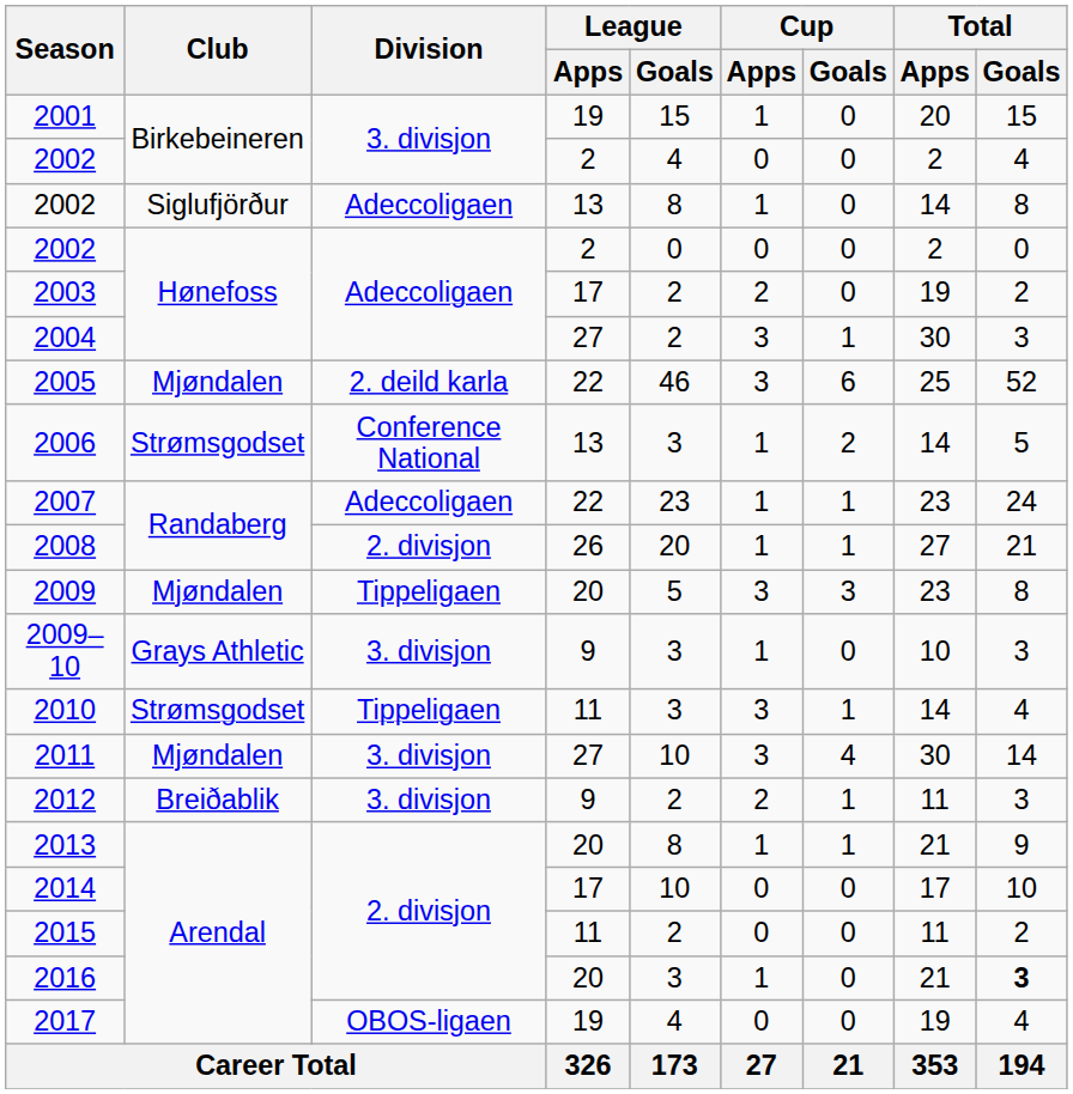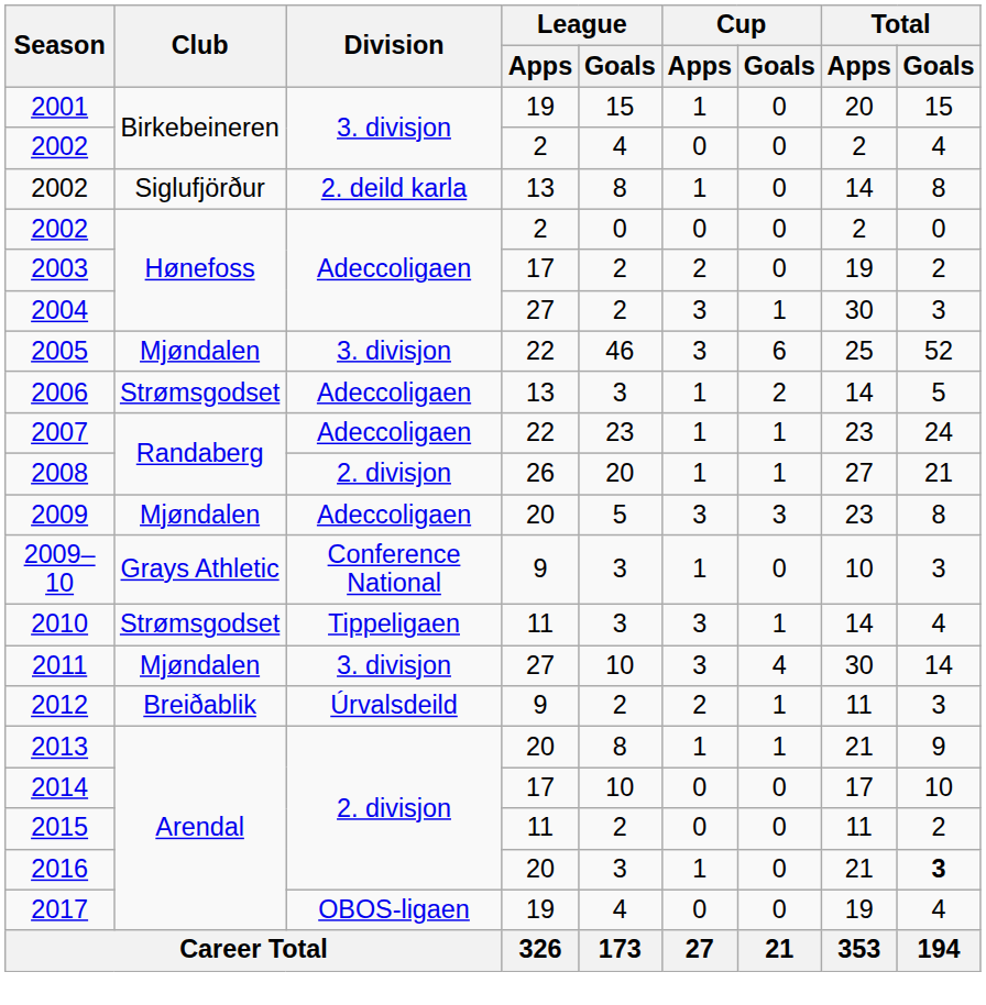 <table class="wikitable" style="text-align: center;">
 <tr>
 <th rowspan="2">Season</th>
 <th rowspan="2">Club</th>
 <th rowspan="2">Division</th>
 <th colspan="2">League</th>
 <th colspan="2">Cup</th>
 <th colspan="2">Total</th>
 </tr>
 <tr>
 <th>Apps</th>
 <th>Goals</th>
 <th>Apps</th>
 <th>Goals</th>
 <th>Apps</th>
 <th>Goals</th>
 </tr>
 <tr>
 <td><a href='#'>2001</a></td>
 <td rowspan="2" valign="center">Birkebeineren</td>
 <td rowspan="2" valign="center"><a href='#'>3. divisjon</a></td>
 <td>19</td>
 <td>15</td>
 <td>1</td>
 <td>0</td>
 <td>20</td>
 <td>15</td>
 </tr>
 <tr>
 <td><a href='#'>2002</a></td>
 <td>2</td>
 <td>4</td>
 <td>0</td>
 <td>0</td>
 <td>2</td>
 <td>4</td>
 </tr>
 <tr>
 <td>2002</td>
 <td rowspan="1" valign="center">Siglufjörður</td>
-<td rowspan="1" valign="center"><a href='#'>Adeccoligaen</a></td>
+<td rowspan="1" valign="center"><a href='#'>2. deild karla</a></td>
 <td>13</td>
 <td>8</td>
 <td>1</td>
 <td>0</td>
 <td>14</td>
 <td>8</td>
 </tr>
 <tr>
 <td><a href='#'>2002</a></td>
 <td rowspan="3" valign="center"><a href='#'>Hønefoss</a></td>
 <td rowspan="3" valign="center"><a href='#'>Adeccoligaen</a></td>
 <td>2</td>
 <td>0</td>
 <td>0</td>
 <td>0</td>
 <td>2</td>
 <td>0</td>
 </tr>
 <tr>
 <td><a href='#'>2003</a></td>
 <td>17</td>
 <td>2</td>
 <td>2</td>
 <td>0</td>
 <td>19</td>
 <td>2</td>
 </tr>
 <tr>
 <td><a href='#'>2004</a></td>
 <td>27</td>
 <td>2</td>
 <td>3</td>
 <td>1</td>
 <td>30</td>
 <td>3</td>
 </tr>
 <tr>
 <td><a href='#'>2005</a></td>
 <td rowspan="1" valign="center"><a href='#'>Mjøndalen</a></td>
-<td rowspan="1" valign="center"><a href='#'>2. deild karla</a></td>
+<td rowspan="1" valign="center"><a href='#'>3. divisjon</a></td>
 <td>22</td>
 <td>46</td>
 <td>3</td>
 <td>6</td>
 <td>25</td>
 <td>52</td>
 </tr>
 <tr>
 <td><a href='#'>2006</a></td>
 <td rowspan="1" valign="center"><a href='#'>Strømsgodset</a></td>
-<td rowspan="1" valign="center"><a href='#'>Conference National</a></td>
+<td rowspan="1" valign="center"><a href='#'>Adeccoligaen</a></td>
 <td>13</td>
 <td>3</td>
 <td>1</td>
 <td>2</td>
 <td>14</td>
 <td>5</td>
 </tr>
 <tr>
 <td><a href='#'>2007</a></td>
 <td rowspan="2" valign="center"><a href='#'>Randaberg</a></td>
 <td rowspan="1" valign="center"><a href='#'>Adeccoligaen</a></td>
 <td>22</td>
 <td>23</td>
 <td>1</td>
 <td>1</td>
 <td>23</td>
 <td>24</td>
 </tr>
 <tr>
 <td><a href='#'>2008</a></td>
 <td rowspan="1" valign="center"><a href='#'>2. divisjon</a></td>
 <td>26</td>
 <td>20</td>
 <td>1</td>
 <td>1</td>
 <td>27</td>
 <td>21</td>
 </tr>
 <tr>
 <td><a href='#'>2009</a></td>
 <td rowspan="1" valign="center"><a href='#'>Mjøndalen</a></td>
-<td rowspan="1" valign="center"><a href='#'>Tippeligaen</a></td>
+<td rowspan="1" valign="center"><a href='#'>Adeccoligaen</a></td>
 <td>20</td>
 <td>5</td>
 <td>3</td>
 <td>3</td>
 <td>23</td>
 <td>8</td>
 </tr>
 <tr>
 <td><a href='#'>2009–10</a></td>
 <td rowspan="1" valign="center"><a href='#'>Grays Athletic</a></td>
-<td rowspan="1" valign="center"><a href='#'>3. divisjon</a></td>
+<td rowspan="1" valign="center"><a href='#'>Conference National</a></td>
 <td>9</td>
 <td>3</td>
 <td>1</td>
 <td>0</td>
 <td>10</td>
 <td>3</td>
 </tr>
 <tr>
 <td><a href='#'>2010</a></td>
 <td rowspan="1" valign="center"><a href='#'>Strømsgodset</a></td>
 <td rowspan="1" valign="center"><a href='#'>Tippeligaen</a></td>
 <td>11</td>
 <td>3</td>
 <td>3</td>
 <td>1</td>
 <td>14</td>
 <td>4</td>
 </tr>
 <tr>
 <td><a href='#'>2011</a></td>
 <td rowspan="1" valign="center"><a href='#'>Mjøndalen</a></td>
 <td rowspan="1" valign="center"><a href='#'>3. divisjon</a></td>
 <td>27</td>
 <td>10</td>
 <td>3</td>
 <td>4</td>
 <td>30</td>
 <td>14</td>
 </tr>
 <tr>
 <td><a href='#'>2012</a></td>
 <td rowspan="1" valign="center"><a href='#'>Breiðablik</a></td>
-<td rowspan="1" valign="center"><a href='#'>3. divisjon</a></td>
+<td rowspan="1" valign="center"><a href='#'>Úrvalsdeild</a></td>
 <td>9</td>
 <td>2</td>
 <td>2</td>
 <td>1</td>
 <td>11</td>
 <td>3</td>
 </tr>
 <tr>
 <td><a href='#'>2013</a></td>
 <td rowspan="5" valign="center"><a href='#'>Arendal</a></td>
 <td rowspan="4" valign="center"><a href='#'>2. divisjon</a></td>
 <td>20</td>
 <td>8</td>
 <td>1</td>
 <td>1</td>
 <td>21</td>
 <td>9</td>
 </tr>
 <tr>
 <td><a href='#'>2014</a></td>
 <td>17</td>
 <td>10</td>
 <td>0</td>
 <td>0</td>
 <td>17</td>
 <td>10</td>
 </tr>
 <tr>
 <td><a href='#'>2015</a></td>
 <td>11</td>
 <td>2</td>
 <td>0</td>
 <td>0</td>
 <td>11</td>
 <td>2</td>
 </tr>
 <tr>
 <td><a href='#'>2016</a></td>
 <td>20</td>
 <td>3</td>
 <td>1</td>
 <td>0</td>
 <td>21</td>
 <td><strong>3</strong></td>
 </tr>
 <tr>
 <td><a href='#'>2017</a></td>
 <td rowspan="1" valign="center"><a href='#'>OBOS-ligaen</a></td>
 <td>19</td>
 <td>4</td>
 <td>0</td>
 <td>0</td>
 <td>19</td>
 <td>4</td>
 </tr>
 <tr>
 <th colspan="3">Career Total</th>
 <th>326</th>
 <th>173</th>
 <th>27</th>
 <th>21</th>
 <th>353</th>
 <th>194</th>
 </tr>
 </table>
